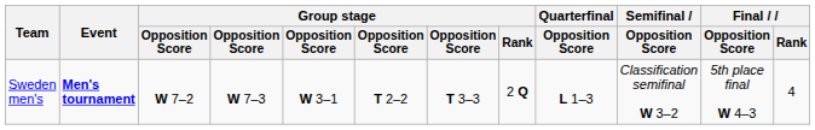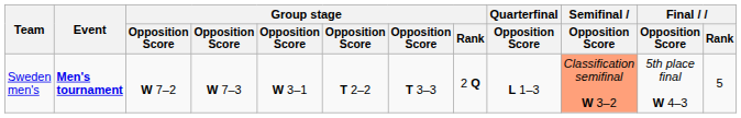 <table class="wikitable" style="font-size:90%">
 <tr>
 <th rowspan=2>Team</th>
 <th rowspan=2>Event</th>
 <th colspan=6>Group stage</th>
 <th>Quarterfinal</th>
 <th>Semifinal / </th>
 <th colspan=2>Final /  / </th>
 </tr>
 <tr style="font-size:95%">
 <th>Opposition<br>Score</th>
 <th>Opposition<br>Score</th>
 <th>Opposition<br>Score</th>
 <th>Opposition<br>Score</th>
 <th>Opposition<br>Score</th>
 <th>Rank</th>
 <th>Opposition<br>Score</th>
 <th>Opposition<br>Score</th>
 <th>Opposition<br>Score</th>
 <th>Rank</th>
 </tr>
 <tr align=center>
 <td align=left><a href='#'>Sweden men's</a></td>
 <td align=left><strong><a href='#'>Men's tournament</a></strong></td>
 <td><br><strong>W</strong> 7–2</td>
 <td><br><strong>W</strong> 7–3</td>
 <td><br><strong>W</strong> 3–1</td>
 <td><br><strong>T</strong> 2–2</td>
 <td><br><strong>T</strong> 3–3</td>
 <td>2 <strong>Q</strong></td>
 <td><br><strong>L</strong> 1–3</td>
-<td><em>Classification semifinal</em><br><br><strong>W</strong> 3–2</td>
+<td style="background: lightsalmon;"><em>Classification semifinal</em><br><br><strong>W</strong> 3–2</td>
 <td><em>5th place final</em><br><br><strong>W</strong> 4–3</td>
-<td>4</td>
+<td>5</td>
 </tr>
 </table>
